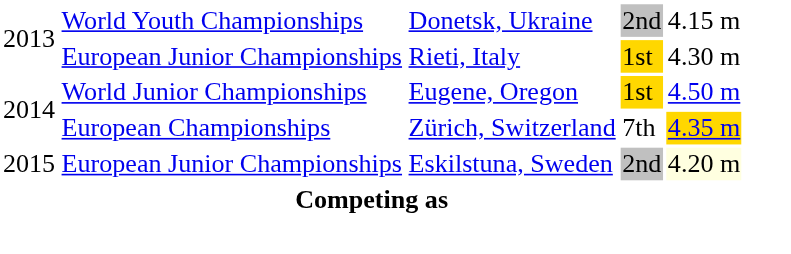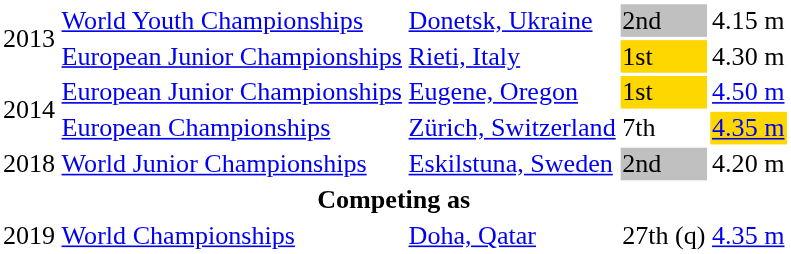 <table>
 <tr>
 <td rowspan=2>2013</td>
 <td><a href='#'>World Youth Championships</a></td>
 <td><a href='#'>Donetsk, Ukraine</a></td>
 <td bgcolor=silver>2nd</td>
 <td>4.15 m</td>
 </tr>
 <tr>
 <td><a href='#'>European Junior Championships</a></td>
 <td><a href='#'>Rieti, Italy</a></td>
 <td bgcolor=gold>1st</td>
 <td>4.30 m</td>
 </tr>
 <tr>
 <td rowspan=2>2014</td>
-<td><a href='#'>World Junior Championships</a></td>
+<td><a href='#'>European Junior Championships</a></td>
 <td><a href='#'>Eugene, Oregon</a></td>
 <td bgcolor=gold>1st</td>
 <td><a href='#'>4.50 m</a></td>
 </tr>
 <tr>
 <td><a href='#'>European Championships</a></td>
 <td><a href='#'>Zürich, Switzerland</a></td>
 <td>7th</td>
 <td style="background: gold;"><a href='#'>4.35 m</a></td>
 </tr>
 <tr>
-<td>2015</td>
-<td><a href='#'>European Junior Championships</a></td>
+<td>2018</td>
+<td><a href='#'>World Junior Championships</a></td>
 <td><a href='#'>Eskilstuna, Sweden</a></td>
 <td bgcolor=silver>2nd</td>
-<td style="background: lightyellow;">4.20 m</td>
+<td>4.20 m</td>
 </tr>
 <tr>
 <th colspan="5">Competing as </th>
 </tr>
+<tr>
+<td>2019</td>
+<td><a href='#'>World Championships</a></td>
+<td><a href='#'>Doha, Qatar</a></td>
+<td>27th (q)</td>
+<td><a href='#'>4.35 m</a></td>
+</tr>
 </table>
